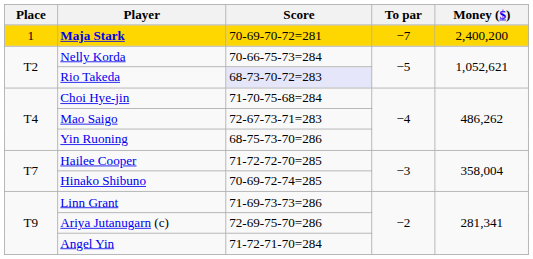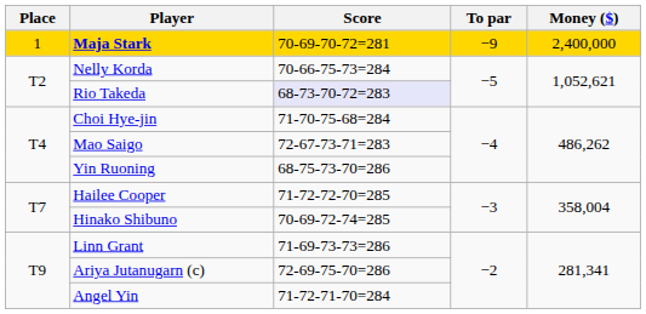 <table class="wikitable" style="width:40em;margin-bottom:0;">
 <tr>
 <th>Place</th>
 <th>Player</th>
 <th>Score</th>
 <th>To par</th>
 <th>Money (<a href='#'>$</a>)</th>
 </tr>
 <tr style="background:gold">
 <td align=center>1</td>
 <td> <strong><a href='#'>Maja Stark</a></strong></td>
 <td>70-69-70-72=281</td>
-<td align=center>−7</td>
-<td align=center>2,400,200</td>
+<td align=center>−9</td>
+<td align=center>2,400,000</td>
 </tr>
 <tr>
 <td rowspan=2 align=center>T2</td>
 <td> <a href='#'>Nelly Korda</a></td>
 <td>70-66-75-73=284</td>
 <td rowspan=2 align=center>−5</td>
 <td rowspan=2 align=center>1,052,621</td>
 </tr>
 <tr>
 <td> <a href='#'>Rio Takeda</a></td>
 <td style="background: lavender;">68-73-70-72=283</td>
 </tr>
 <tr>
 <td rowspan=3 align=center>T4</td>
 <td> <a href='#'>Choi Hye-jin</a></td>
 <td>71-70-75-68=284</td>
 <td rowspan=3 align=center>−4</td>
 <td rowspan=3 align=center>486,262</td>
 </tr>
 <tr>
 <td> <a href='#'>Mao Saigo</a></td>
 <td>72-67-73-71=283</td>
 </tr>
 <tr>
 <td> <a href='#'>Yin Ruoning</a></td>
 <td>68-75-73-70=286</td>
 </tr>
 <tr>
 <td rowspan=2 align=center>T7</td>
 <td> <a href='#'>Hailee Cooper</a></td>
 <td>71-72-72-70=285</td>
 <td rowspan=2 align=center>−3</td>
 <td rowspan=2 align=center>358,004</td>
 </tr>
 <tr>
 <td> <a href='#'>Hinako Shibuno</a></td>
 <td>70-69-72-74=285</td>
 </tr>
 <tr>
 <td rowspan=3 align=center>T9</td>
 <td> <a href='#'>Linn Grant</a></td>
 <td>71-69-73-73=286</td>
 <td rowspan=3 align=center>−2</td>
 <td rowspan=3 align=center>281,341</td>
 </tr>
 <tr>
 <td> <a href='#'>Ariya Jutanugarn</a> (c)</td>
 <td>72-69-75-70=286</td>
 </tr>
 <tr>
 <td> <a href='#'>Angel Yin</a></td>
 <td>71-72-71-70=284</td>
 </tr>
 </table>
